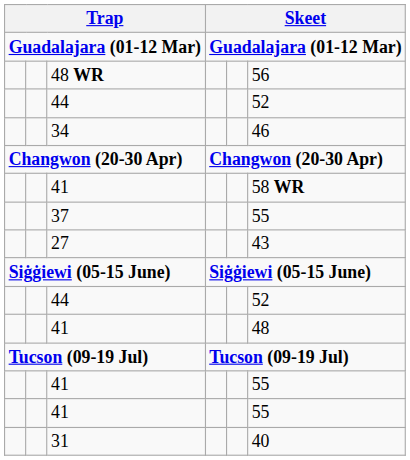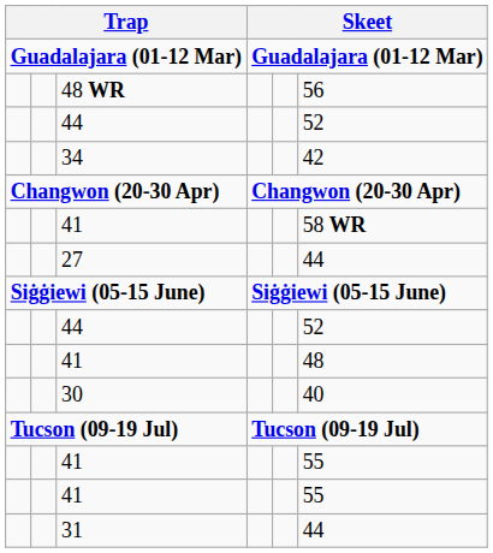 <table class="wikitable">
 <tr>
 <th colspan="3"><a href='#'>Trap</a></th>
 <th colspan="3"><a href='#'>Skeet</a></th>
 </tr>
 <tr>
 <td colspan="3"><strong><a href='#'>Guadalajara</a>  (01-12 Mar)</strong></td>
 <td colspan="3"><strong><a href='#'>Guadalajara</a>  (01-12 Mar)</strong></td>
 </tr>
 <tr>
 <td></td>
 <td></td>
 <td>48 <strong>WR</strong></td>
 <td></td>
 <td></td>
 <td>56</td>
 </tr>
 <tr>
 <td></td>
 <td></td>
 <td>44</td>
 <td></td>
 <td></td>
 <td>52</td>
 </tr>
 <tr>
 <td></td>
 <td></td>
 <td>34</td>
 <td></td>
 <td></td>
-<td>46</td>
+<td>42</td>
 </tr>
 <tr>
 <td colspan="3"><strong><a href='#'>Changwon</a></strong> <strong> (20-30 Apr)</strong></td>
 <td colspan="3"><strong><a href='#'>Changwon</a></strong> <strong> (20-30 Apr)</strong></td>
 </tr>
 <tr>
 <td></td>
 <td></td>
 <td>41</td>
 <td></td>
 <td></td>
 <td>58 <strong>WR</strong></td>
 </tr>
 <tr>
 <td></td>
 <td></td>
-<td>37</td>
-<td></td>
-<td></td>
-<td>55</td>
-</tr>
-<tr>
-<td></td>
-<td></td>
 <td>27</td>
 <td></td>
 <td></td>
-<td>43</td>
+<td>44</td>
 </tr>
 <tr>
 <td colspan="3"><strong><a href='#'>Siġġiewi</a>   (05-15 June)</strong></td>
 <td colspan="3"><strong><a href='#'>Siġġiewi</a>   (05-15 June)</strong></td>
 </tr>
 <tr>
 <td></td>
 <td></td>
 <td>44</td>
 <td></td>
 <td></td>
 <td>52</td>
 </tr>
 <tr>
 <td></td>
 <td></td>
 <td>41</td>
 <td></td>
 <td></td>
 <td>48</td>
+</tr>
+<tr>
+<td></td>
+<td></td>
+<td>30</td>
+<td></td>
+<td></td>
+<td>40</td>
 </tr>
 <tr>
 <td colspan="3"><strong><a href='#'>Tucson</a>  (09-19 Jul)</strong></td>
 <td colspan="3"><strong><a href='#'>Tucson</a>  (09-19 Jul)</strong></td>
 </tr>
 <tr>
 <td></td>
 <td></td>
 <td>41</td>
 <td></td>
 <td></td>
 <td>55</td>
 </tr>
 <tr>
 <td></td>
 <td></td>
 <td>41</td>
 <td></td>
 <td></td>
 <td>55</td>
 </tr>
 <tr>
 <td></td>
 <td></td>
 <td>31</td>
 <td></td>
 <td></td>
-<td>40</td>
+<td>44</td>
 </tr>
 </table>
